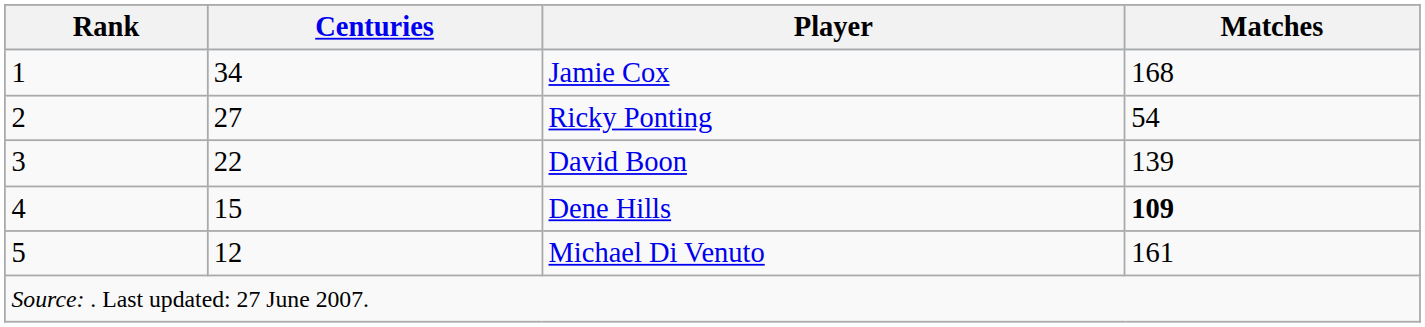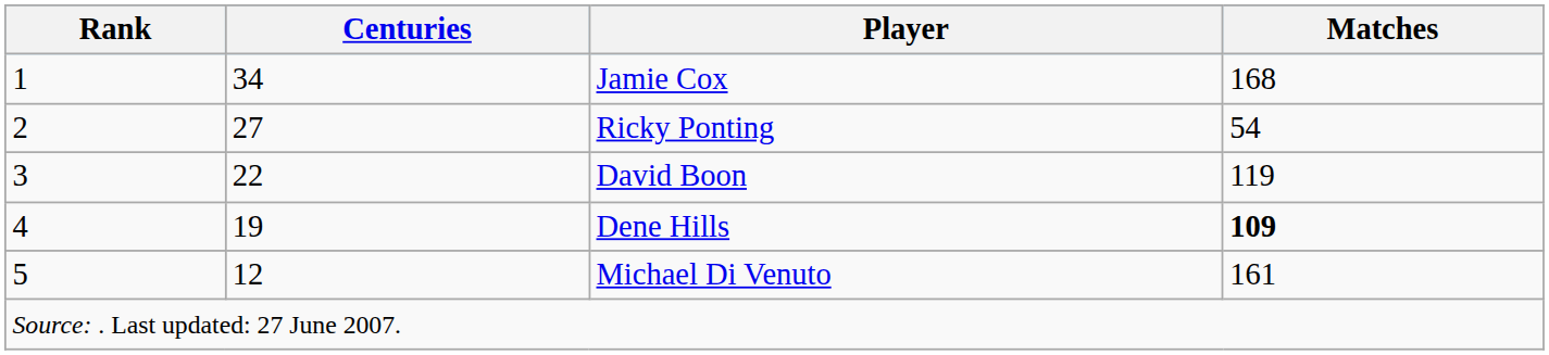 <table class="wikitable" style="width:90%;">
 <tr style="background:#87cefa;">
 <th>Rank</th>
 <th><a href='#'>Centuries</a></th>
 <th>Player</th>
 <th>Matches</th>
 </tr>
 <tr>
 <td>1</td>
 <td>34</td>
 <td><a href='#'>Jamie Cox</a></td>
 <td>168</td>
 </tr>
 <tr>
 <td>2</td>
 <td>27</td>
 <td><a href='#'>Ricky Ponting</a></td>
 <td>54</td>
 </tr>
 <tr>
 <td>3</td>
 <td>22</td>
 <td><a href='#'>David Boon</a></td>
-<td>139</td>
+<td>119</td>
 </tr>
 <tr>
 <td>4</td>
-<td>15</td>
+<td>19</td>
 <td><a href='#'>Dene Hills</a></td>
 <td><strong>109</strong></td>
 </tr>
 <tr>
 <td>5</td>
 <td>12</td>
 <td><a href='#'>Michael Di Venuto</a></td>
 <td>161</td>
 </tr>
 <tr>
 <td colspan=4><small><em>Source: </em>. Last updated: 27 June 2007.</small></td>
 </tr>
 </table>
